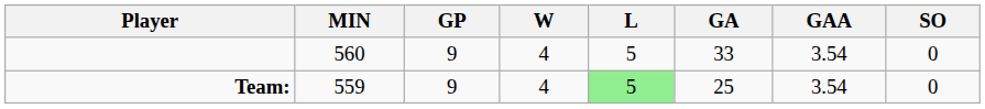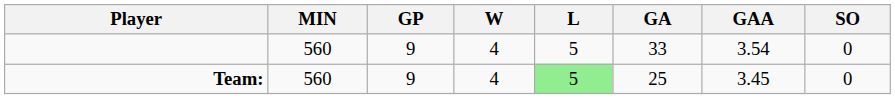 <table class="wikitable sortable" width="60%">
 <tr>
 <th bgcolor="#DDDDFF" width="10%">Player</th>
 <th width="3%" bgcolor="#DDDDFF" title="Minutes played">MIN</th>
 <th width="3%" bgcolor="#DDDDFF" title="Games played in">GP</th>
 <th width="3%" bgcolor="#DDDDFF" title="Wins">W</th>
 <th width="3%" bgcolor="#DDDDFF"title="Losses">L</th>
 <th width="3%" bgcolor="#DDDDFF" title="Goals against">GA</th>
 <th width="3%" bgcolor="#DDDDFF" title="Goals against average">GAA</th>
 <th width="3%" bgcolor="#DDDDFF" title="Shut-outs">SO</th>
 </tr>
 <tr align="center">
 <td align="right"></td>
 <td>560</td>
 <td>9</td>
 <td>4</td>
 <td>5</td>
 <td>33</td>
 <td>3.54</td>
 <td>0</td>
 </tr>
 <tr align="center">
 <td align="right"><strong>Team:</strong></td>
-<td>559</td>
+<td>560</td>
 <td>9</td>
 <td>4</td>
 <td style="background: lightgreen;">5</td>
 <td>25</td>
-<td>3.54</td>
+<td>3.45</td>
 <td>0</td>
 </tr>
 </table>
